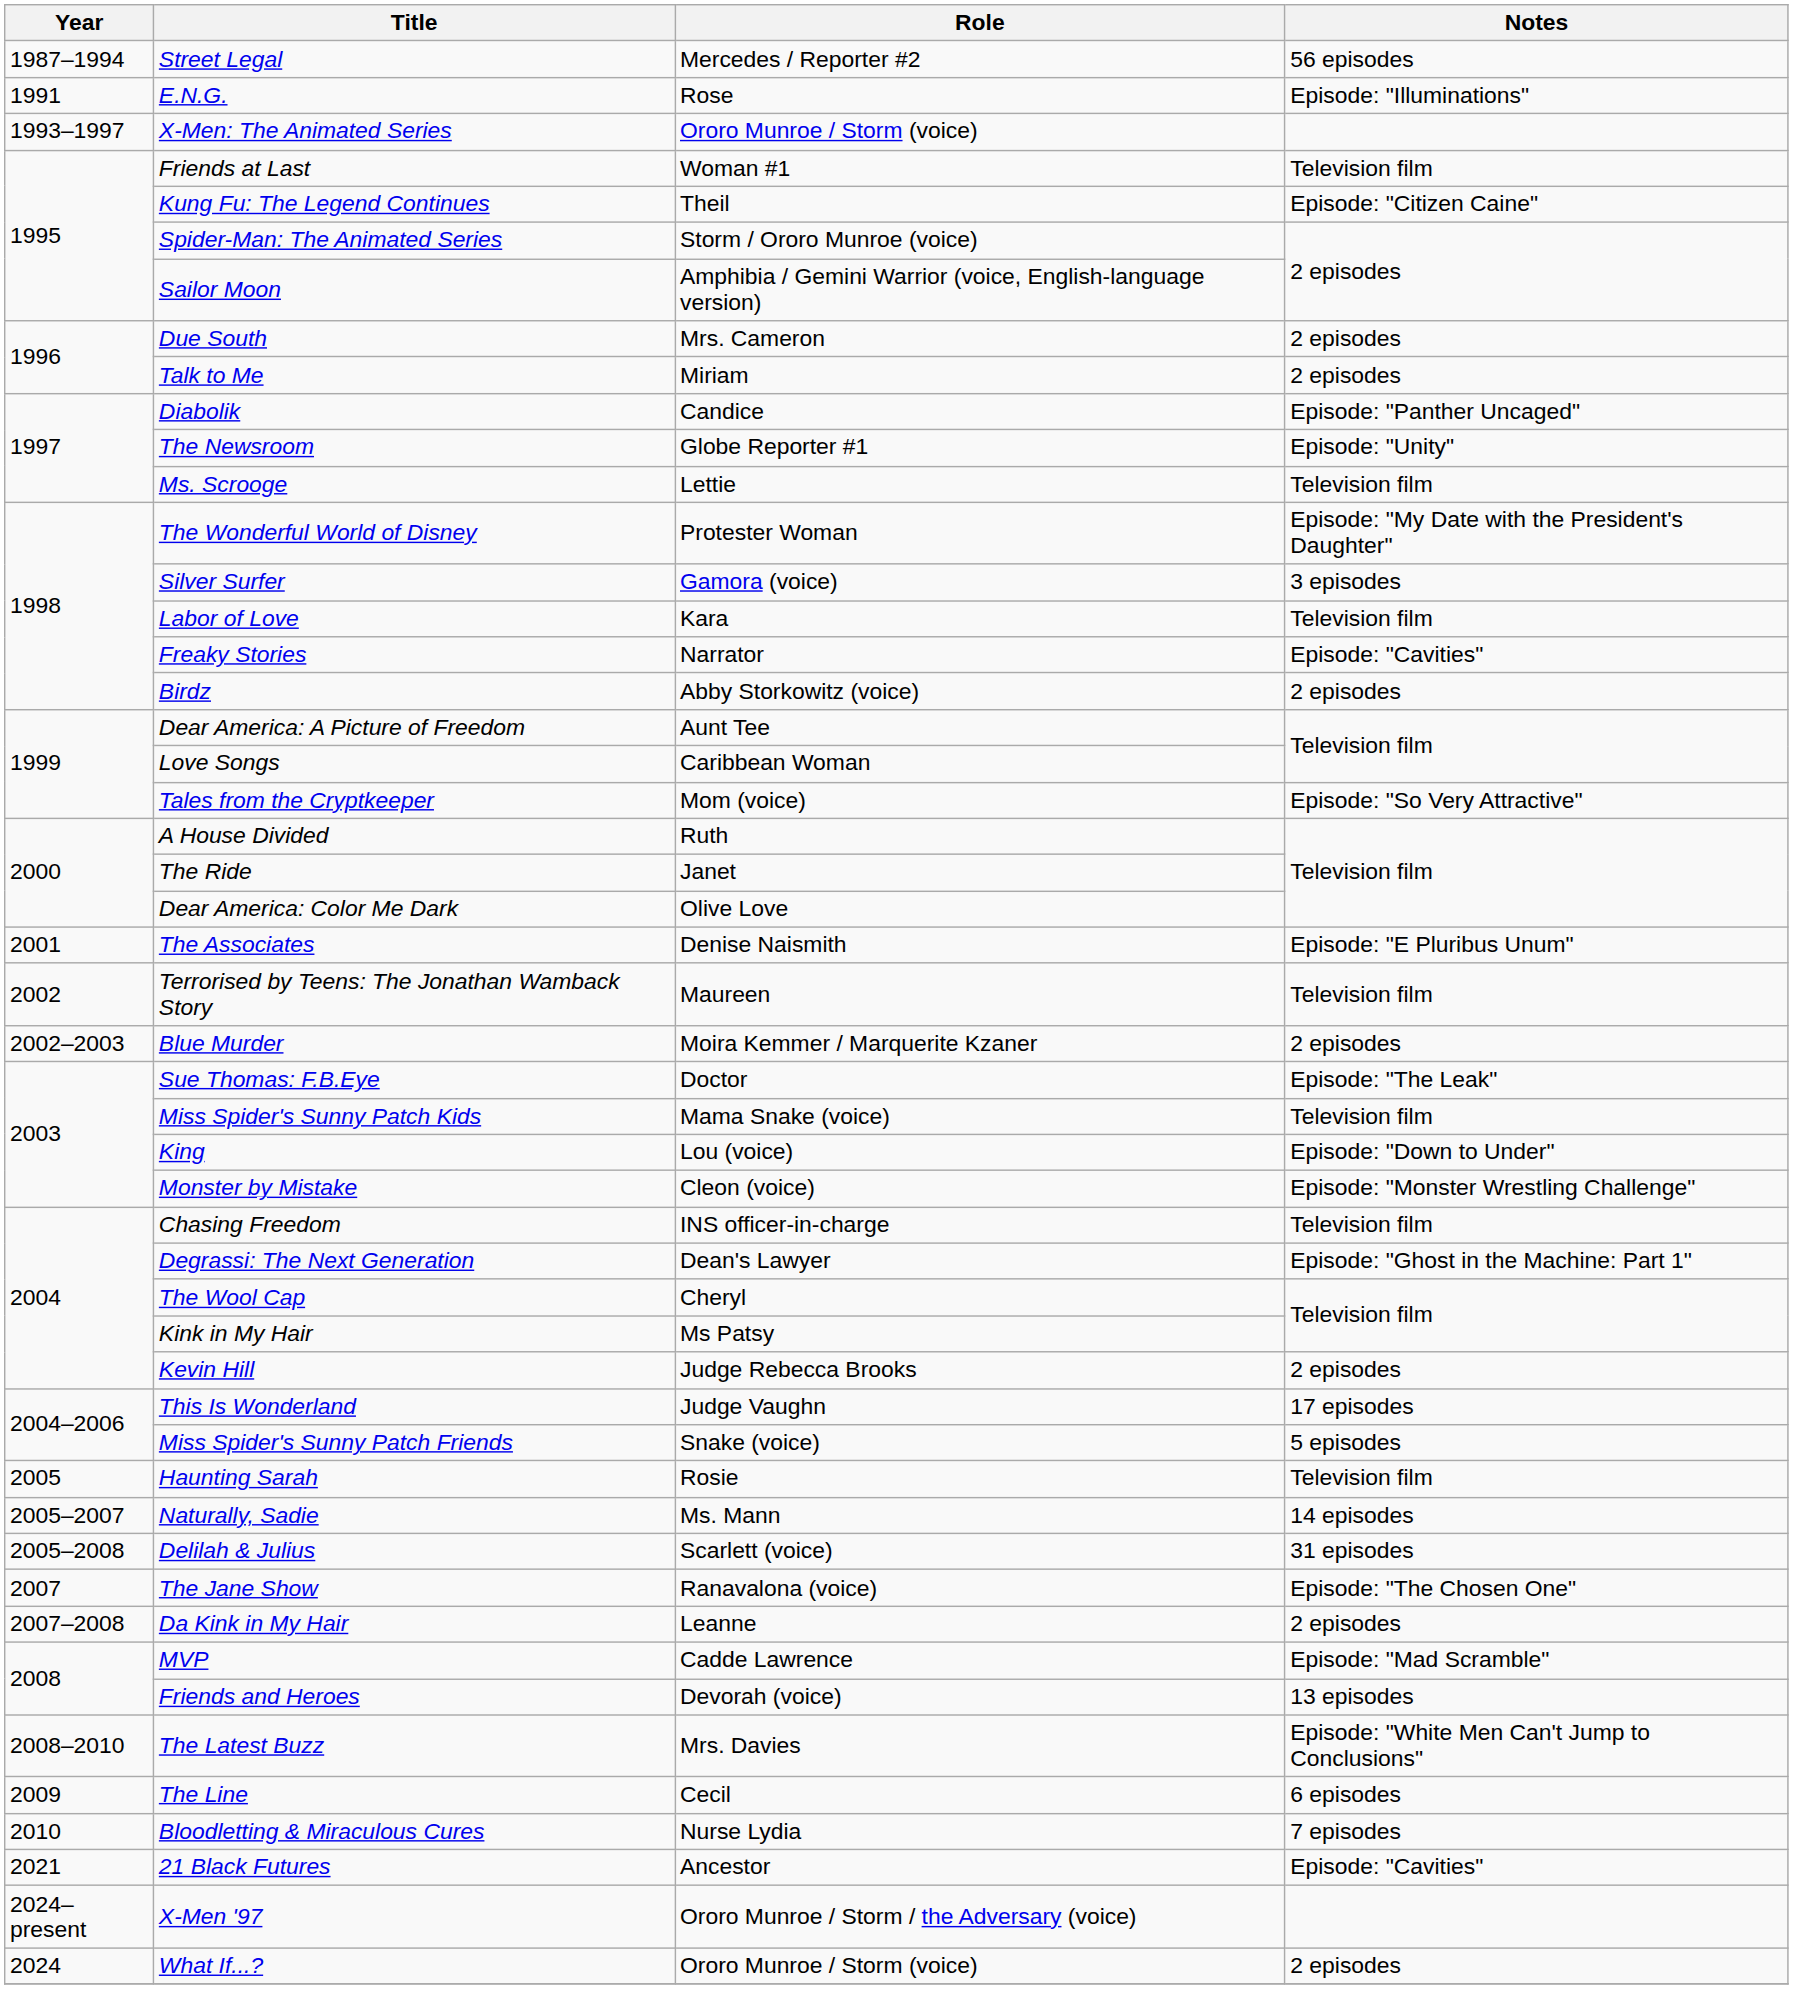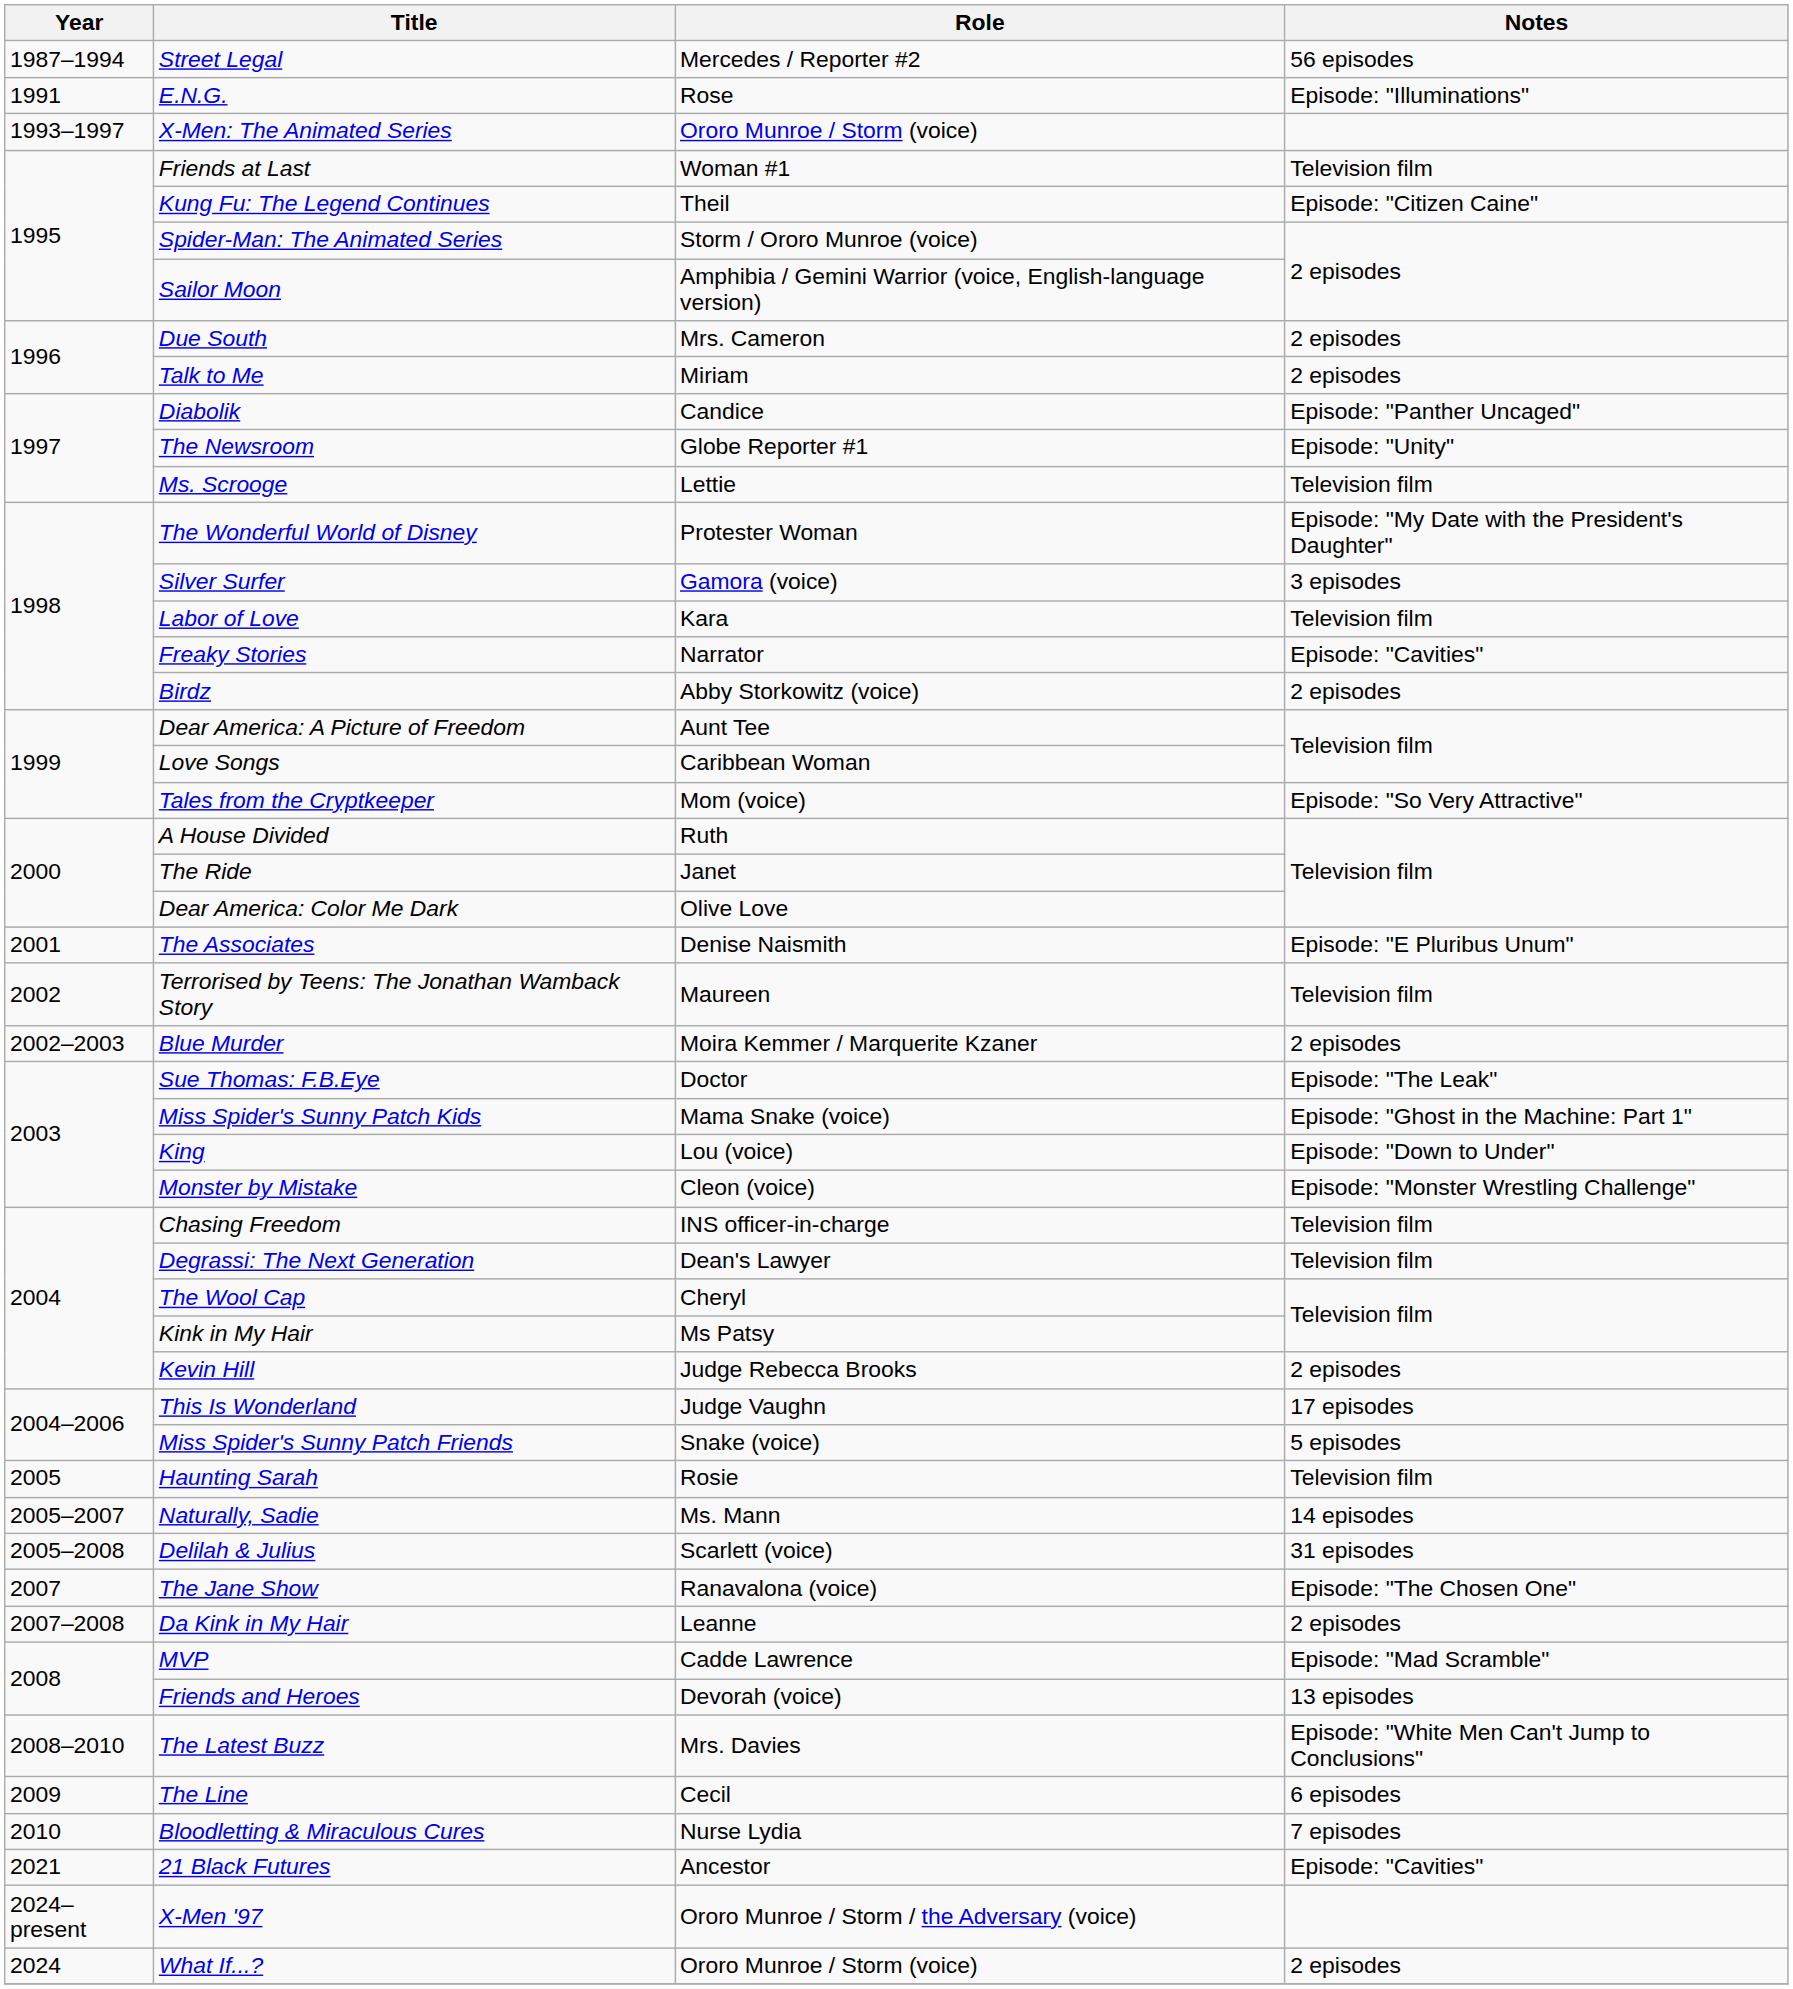 <table class="wikitable sortable">
 <tr>
 <th>Year</th>
 <th>Title</th>
 <th>Role</th>
 <th class="unsortable">Notes</th>
 </tr>
 <tr>
 <td>1987–1994</td>
 <td><em><a href='#'>Street Legal</a></em></td>
 <td>Mercedes / Reporter #2</td>
 <td>56 episodes</td>
 </tr>
 <tr>
 <td>1991</td>
 <td><em><a href='#'>E.N.G.</a></em></td>
 <td>Rose</td>
 <td>Episode: "Illuminations"</td>
 </tr>
 <tr>
 <td>1993–1997</td>
 <td><em><a href='#'>X-Men: The Animated Series</a></em></td>
 <td><a href='#'>Ororo Munroe / Storm</a> (voice)</td>
 <td></td>
 </tr>
 <tr>
 <td rowspan=4>1995</td>
 <td><em>Friends at Last</em></td>
 <td>Woman #1</td>
 <td>Television film</td>
 </tr>
 <tr>
 <td><em><a href='#'>Kung Fu: The Legend Continues</a></em></td>
 <td>Theil</td>
 <td>Episode: "Citizen Caine"</td>
 </tr>
 <tr>
 <td><em><a href='#'>Spider-Man: The Animated Series</a></em></td>
 <td>Storm / Ororo Munroe (voice)</td>
 <td rowspan="2">2 episodes</td>
 </tr>
 <tr>
 <td><em><a href='#'>Sailor Moon</a></em></td>
 <td>Amphibia / Gemini Warrior (voice, English-language version)</td>
 </tr>
 <tr>
 <td rowspan=2>1996</td>
 <td><em><a href='#'>Due South</a></em></td>
 <td>Mrs. Cameron</td>
 <td>2 episodes</td>
 </tr>
 <tr>
 <td><em><a href='#'>Talk to Me</a></em></td>
 <td>Miriam</td>
 <td>2 episodes</td>
 </tr>
 <tr>
 <td rowspan=3>1997</td>
 <td><em><a href='#'>Diabolik</a></em></td>
 <td>Candice</td>
 <td>Episode: "Panther Uncaged"</td>
 </tr>
 <tr>
 <td data-sort-value="Newsroom, The"><em><a href='#'>The Newsroom</a></em></td>
 <td>Globe Reporter #1</td>
 <td>Episode: "Unity"</td>
 </tr>
 <tr>
 <td><em><a href='#'>Ms. Scrooge</a></em></td>
 <td>Lettie</td>
 <td>Television film</td>
 </tr>
 <tr>
 <td rowspan=5>1998</td>
 <td data-sort-value="Wonderful World of Disney, The"><em><a href='#'>The Wonderful World of Disney</a></em></td>
 <td>Protester Woman</td>
 <td>Episode: "My Date with the President's Daughter"</td>
 </tr>
 <tr>
 <td><em><a href='#'>Silver Surfer</a></em></td>
 <td><a href='#'>Gamora</a> (voice)</td>
 <td>3 episodes</td>
 </tr>
 <tr>
 <td><em><a href='#'>Labor of Love</a></em></td>
 <td>Kara</td>
 <td>Television film</td>
 </tr>
 <tr>
 <td><em><a href='#'>Freaky Stories</a></em></td>
 <td>Narrator</td>
 <td>Episode: "Cavities"</td>
 </tr>
 <tr>
 <td><em><a href='#'>Birdz</a></em></td>
 <td>Abby Storkowitz (voice)</td>
 <td>2 episodes</td>
 </tr>
 <tr>
 <td rowspan=3>1999</td>
 <td><em>Dear America: A Picture of Freedom</em></td>
 <td>Aunt Tee</td>
 <td rowspan="2">Television film</td>
 </tr>
 <tr>
 <td><em>Love Songs</em></td>
 <td>Caribbean Woman</td>
 </tr>
 <tr>
 <td><em><a href='#'>Tales from the Cryptkeeper</a></em></td>
 <td>Mom (voice)</td>
 <td>Episode: "So Very Attractive"</td>
 </tr>
 <tr>
 <td rowspan=3>2000</td>
 <td data-sort-value="House Divided, A"><em>A House Divided</em></td>
 <td>Ruth</td>
 <td rowspan="3">Television film</td>
 </tr>
 <tr>
 <td data-sort-value="Ride, The"><em>The Ride</em></td>
 <td>Janet</td>
 </tr>
 <tr>
 <td><em>Dear America: Color Me Dark</em></td>
 <td>Olive Love</td>
 </tr>
 <tr>
 <td>2001</td>
 <td data-sort-value="Associates, The"><em><a href='#'>The Associates</a></em></td>
 <td>Denise Naismith</td>
 <td>Episode: "E Pluribus Unum"</td>
 </tr>
 <tr>
 <td>2002</td>
 <td><em>Terrorised by Teens: The Jonathan Wamback Story</em></td>
 <td>Maureen</td>
 <td>Television film</td>
 </tr>
 <tr>
 <td>2002–2003</td>
 <td><em><a href='#'>Blue Murder</a></em></td>
 <td>Moira Kemmer / Marquerite Kzaner</td>
 <td>2 episodes</td>
 </tr>
 <tr>
 <td rowspan=4>2003</td>
 <td><em><a href='#'>Sue Thomas: F.B.Eye</a></em></td>
 <td>Doctor</td>
 <td>Episode: "The Leak"</td>
 </tr>
 <tr>
 <td><em><a href='#'>Miss Spider's Sunny Patch Kids</a></em></td>
 <td>Mama Snake (voice)</td>
-<td>Television film</td>
+<td>Episode: "Ghost in the Machine: Part 1"</td>
 </tr>
 <tr>
 <td><em><a href='#'>King</a></em></td>
 <td>Lou (voice)</td>
 <td>Episode: "Down to Under"</td>
 </tr>
 <tr>
 <td><em><a href='#'>Monster by Mistake</a></em></td>
 <td>Cleon (voice)</td>
 <td>Episode: "Monster Wrestling Challenge"</td>
 </tr>
 <tr>
 <td rowspan="5">2004</td>
 <td><em>Chasing Freedom</em></td>
 <td>INS officer-in-charge</td>
 <td>Television film</td>
 </tr>
 <tr>
 <td><em><a href='#'>Degrassi: The Next Generation</a></em></td>
 <td>Dean's Lawyer</td>
-<td>Episode: "Ghost in the Machine: Part 1"</td>
+<td>Television film</td>
 </tr>
 <tr>
 <td data-sort-value="Wool Cap, The"><em><a href='#'>The Wool Cap</a></em></td>
 <td>Cheryl</td>
 <td rowspan="2">Television film</td>
 </tr>
 <tr>
 <td><em>Kink in My Hair</em></td>
 <td>Ms Patsy</td>
 </tr>
 <tr>
 <td><em><a href='#'>Kevin Hill</a></em></td>
 <td>Judge Rebecca Brooks</td>
 <td>2 episodes</td>
 </tr>
 <tr>
 <td rowspan="2">2004–2006</td>
 <td><em><a href='#'>This Is Wonderland</a></em></td>
 <td>Judge Vaughn</td>
 <td>17 episodes</td>
 </tr>
 <tr>
 <td><em><a href='#'>Miss Spider's Sunny Patch Friends</a></em></td>
 <td>Snake (voice)</td>
 <td>5 episodes</td>
 </tr>
 <tr>
 <td>2005</td>
 <td><em><a href='#'>Haunting Sarah</a></em></td>
 <td>Rosie</td>
 <td>Television film</td>
 </tr>
 <tr>
 <td>2005–2007</td>
 <td><em><a href='#'>Naturally, Sadie</a></em></td>
 <td>Ms. Mann</td>
 <td>14 episodes</td>
 </tr>
 <tr>
 <td>2005–2008</td>
 <td><em><a href='#'>Delilah & Julius</a></em></td>
 <td>Scarlett (voice)</td>
 <td>31 episodes</td>
 </tr>
 <tr>
 <td>2007</td>
 <td data-sort-value="Jane Show, The"><em><a href='#'>The Jane Show</a></em></td>
 <td>Ranavalona (voice)</td>
 <td>Episode: "The Chosen One"</td>
 </tr>
 <tr>
 <td>2007–2008</td>
 <td><em><a href='#'>Da Kink in My Hair</a></em></td>
 <td>Leanne</td>
 <td>2 episodes</td>
 </tr>
 <tr>
 <td rowspan=2>2008</td>
 <td><em><a href='#'>MVP</a></em></td>
 <td>Cadde Lawrence</td>
 <td>Episode: "Mad Scramble"</td>
 </tr>
 <tr>
 <td><em><a href='#'>Friends and Heroes</a></em></td>
 <td>Devorah (voice)</td>
 <td>13 episodes</td>
 </tr>
 <tr>
 <td>2008–2010</td>
 <td data-sort-value="Latest Buzz, The"><em><a href='#'>The Latest Buzz</a></em></td>
 <td>Mrs. Davies</td>
 <td>Episode: "White Men Can't Jump to Conclusions"</td>
 </tr>
 <tr>
 <td>2009</td>
 <td data-sort-value="Line, The"><em><a href='#'>The Line</a></em></td>
 <td>Cecil</td>
 <td>6 episodes</td>
 </tr>
 <tr>
 <td>2010</td>
 <td><em><a href='#'>Bloodletting & Miraculous Cures</a></em></td>
 <td>Nurse Lydia</td>
 <td>7 episodes</td>
 </tr>
 <tr>
 <td>2021</td>
 <td><em><a href='#'>21 Black Futures</a></em></td>
 <td>Ancestor</td>
 <td>Episode: "Cavities"</td>
 </tr>
 <tr>
 <td>2024–present</td>
 <td><em><a href='#'>X-Men '97</a></em></td>
 <td>Ororo Munroe / Storm / <a href='#'>the Adversary</a> (voice)</td>
 <td></td>
 </tr>
 <tr>
 <td>2024</td>
 <td><em><a href='#'>What If...?</a></em></td>
 <td>Ororo Munroe / Storm (voice)</td>
 <td>2 episodes</td>
 </tr>
 <tr>
 </tr>
 </table>
